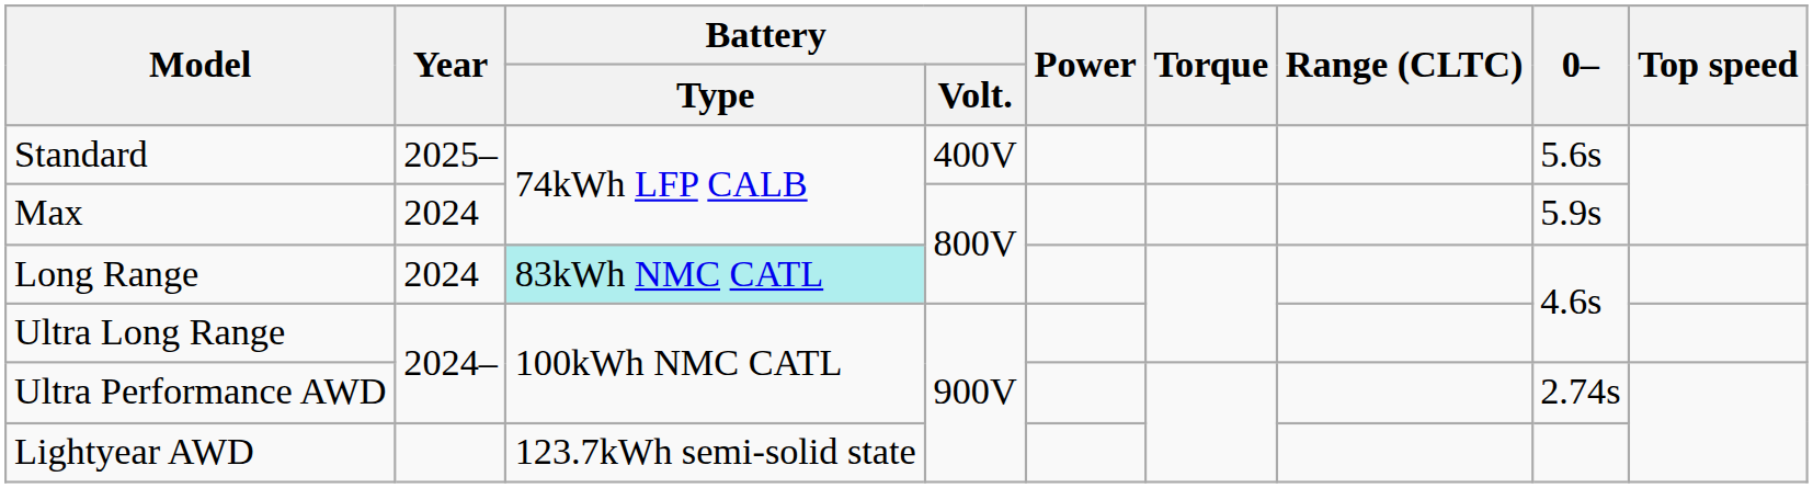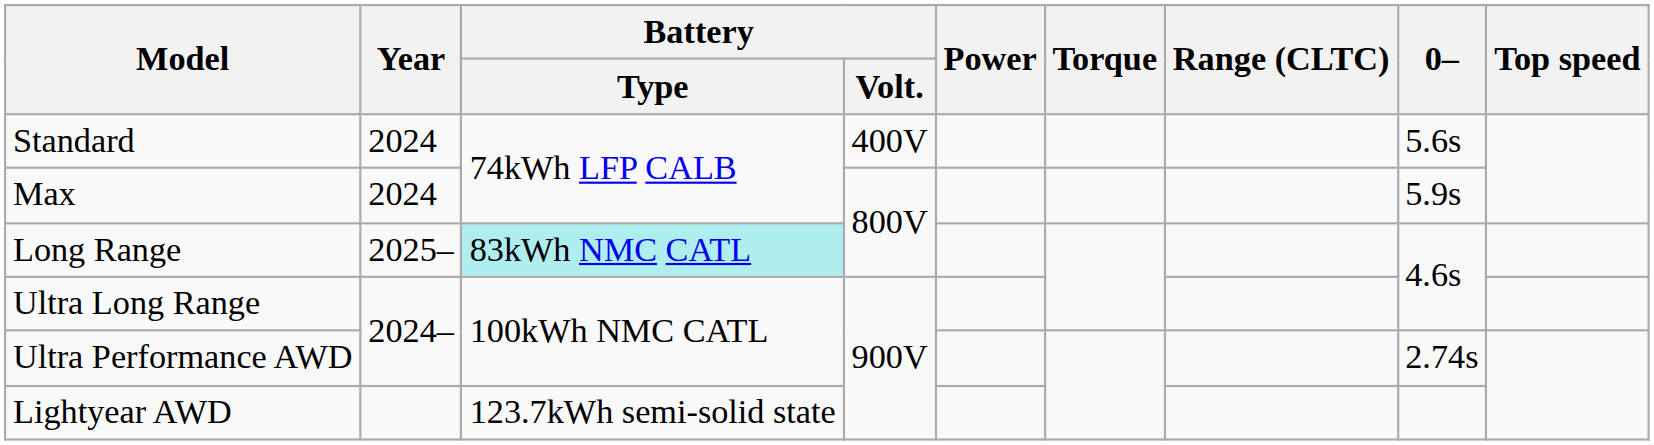 <table class="wikitable">
 <tr>
 <th rowspan="2">Model</th>
 <th rowspan="2">Year</th>
 <th colspan="2">Battery</th>
 <th rowspan="2">Power</th>
 <th rowspan="2">Torque</th>
 <th rowspan="2">Range (CLTC)</th>
 <th rowspan="2">0–</th>
 <th rowspan="2">Top speed</th>
 </tr>
 <tr>
 <th>Type</th>
 <th>Volt.</th>
 </tr>
 <tr>
 <td>Standard</td>
-<td>2025–</td>
+<td>2024</td>
 <td rowspan="2">74kWh <a href='#'>LFP</a> <a href='#'>CALB</a></td>
 <td>400V</td>
 <td></td>
 <td></td>
 <td></td>
 <td>5.6s</td>
 <td rowspan="2"></td>
 </tr>
 <tr>
 <td>Max</td>
 <td>2024</td>
 <td rowspan="2">800V</td>
 <td></td>
 <td></td>
 <td></td>
 <td>5.9s</td>
 </tr>
 <tr>
 <td>Long Range</td>
-<td>2024</td>
+<td>2025–</td>
 <td style="background: paleturquoise;">83kWh <a href='#'>NMC</a> <a href='#'>CATL</a></td>
 <td></td>
 <td rowspan="2"></td>
 <td></td>
 <td rowspan="2">4.6s</td>
 <td></td>
 </tr>
 <tr>
 <td>Ultra Long Range</td>
 <td rowspan="2">2024–</td>
 <td rowspan="2">100kWh NMC CATL</td>
 <td rowspan="3">900V</td>
 <td></td>
 <td></td>
 <td></td>
 </tr>
 <tr>
 <td>Ultra Performance AWD</td>
 <td></td>
 <td rowspan="2"></td>
 <td></td>
 <td>2.74s</td>
 <td rowspan="2"></td>
 </tr>
 <tr>
 <td>Lightyear AWD</td>
 <td></td>
 <td>123.7kWh semi-solid state</td>
 <td></td>
 <td></td>
 <td></td>
 </tr>
 </table>
